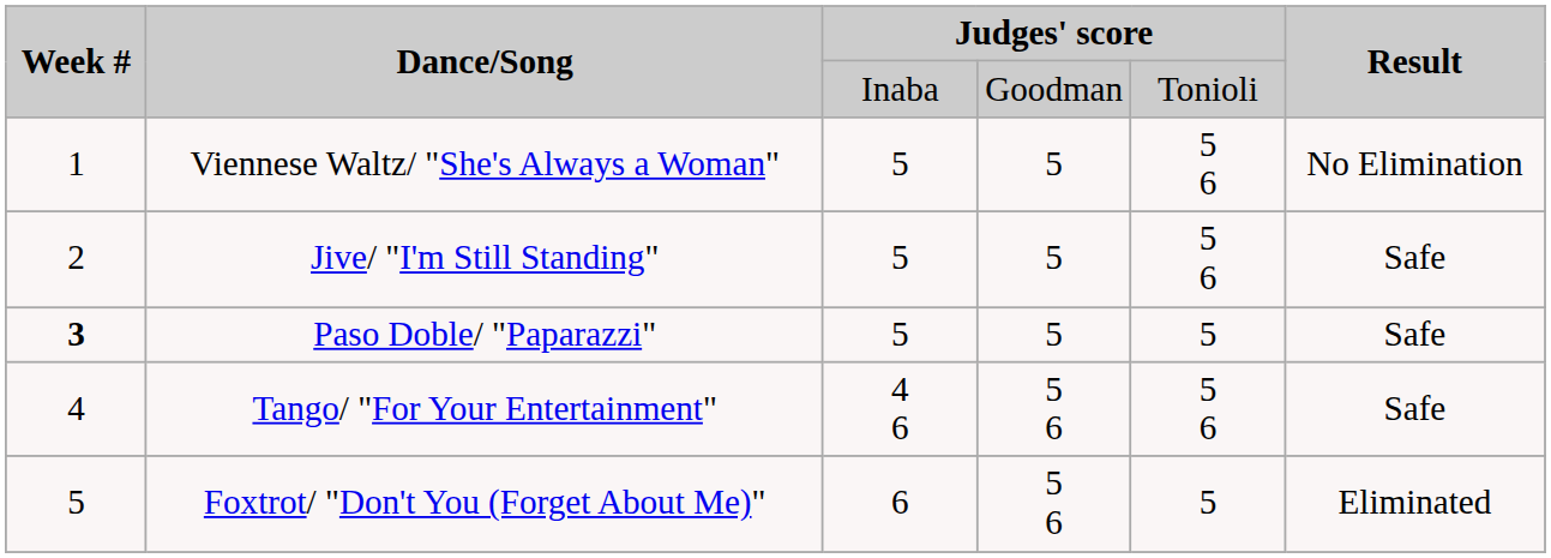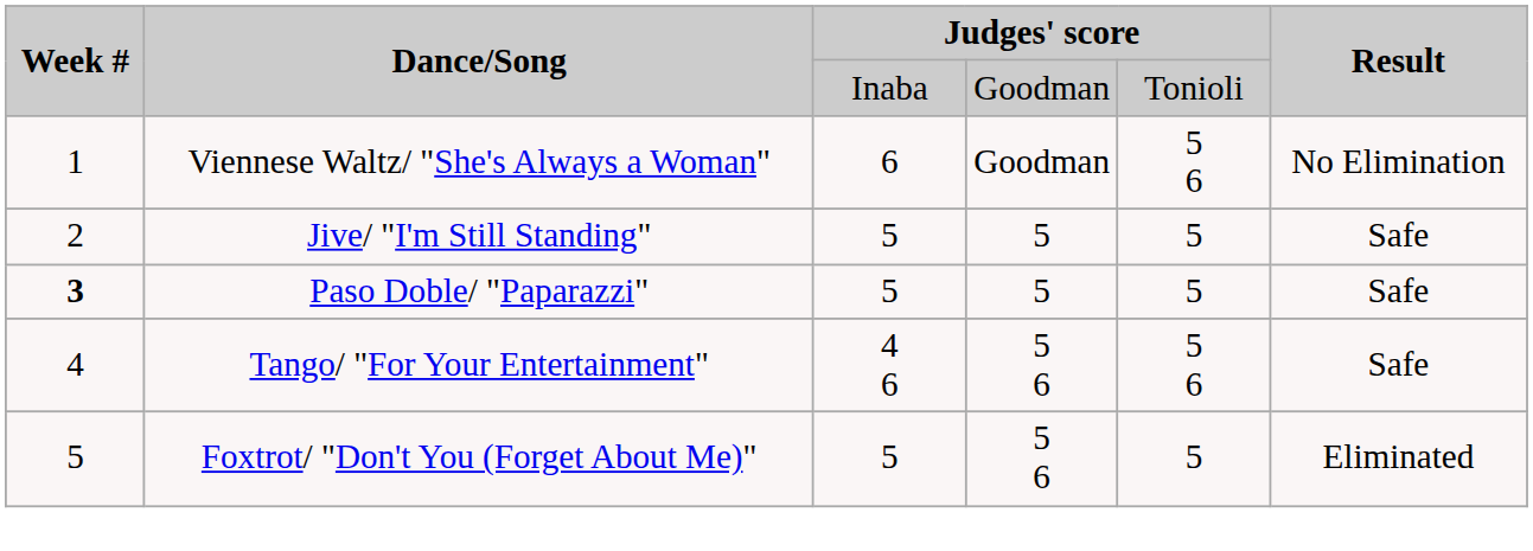 <table class="wikitable" style="float:left;">
 <tr style="text-align:Center; background:#ccc;">
 <td rowspan="2"><strong>Week #</strong></td>
 <td rowspan="2"><strong>Dance/Song</strong></td>
 <td colspan="3"><strong>Judges' score</strong></td>
 <td rowspan="2"><strong>Result</strong></td>
 </tr>
 <tr style="text-align:center; background:#ccc;">
 <td style="width:10%; ">Inaba</td>
 <td style="width:10%; ">Goodman</td>
 <td style="width:10%; ">Tonioli</td>
 </tr>
 <tr style="text-align:center; background:#faf6f6;">
 <td>1</td>
 <td>Viennese Waltz/ "<a href='#'>She's Always a Woman</a>"</td>
-<td>5</td>
-<td>5</td>
+<td>6</td>
+<td style="width:10%; ">Goodman</td>
 <td>5<br>6</td>
 <td>No Elimination</td>
 </tr>
 <tr style="text-align:center; background:#faf6f6;">
 <td>2</td>
 <td><a href='#'>Jive</a>/ "<a href='#'>I'm Still Standing</a>"</td>
 <td>5</td>
 <td>5</td>
-<td>5<br>6</td>
+<td>5</td>
 <td>Safe</td>
 </tr>
 <tr style="text-align:center; background:#faf6f6;">
 <td><strong>3</strong></td>
 <td><a href='#'>Paso Doble</a>/ "<a href='#'>Paparazzi</a>"</td>
 <td>5</td>
 <td>5</td>
 <td>5</td>
 <td>Safe</td>
 </tr>
 <tr style="text-align:center; background:#faf6f6;">
 <td>4</td>
 <td><a href='#'>Tango</a>/ "<a href='#'>For Your Entertainment</a>"</td>
 <td>4<br>6</td>
 <td>5<br>6</td>
 <td>5<br>6</td>
 <td>Safe</td>
 </tr>
 <tr style="text-align:center; background:#faf6f6;">
 <td>5</td>
 <td><a href='#'>Foxtrot</a>/ "<a href='#'>Don't You (Forget About Me)</a>"</td>
-<td>6</td>
+<td>5</td>
 <td>5<br>6</td>
 <td>5</td>
 <td>Eliminated</td>
 </tr>
 </table>
